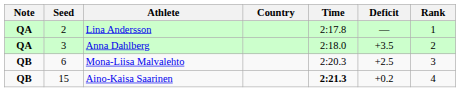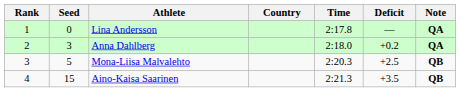 <table class="wikitable sortable" style="text-align:center" width=55%>
 <tr>
-<th>Note</th>
+<th>Rank</th>
 <th>Seed</th>
 <th>Athlete</th>
 <th>Country</th>
 <th>Time</th>
 <th>Deficit</th>
-<th>Rank</th>
+<th>Note</th>
 </tr>
 <tr bgcolor=ccffcc>
-<td><strong>QA</strong></td>
-<td>2</td>
+<td>1</td>
+<td>0</td>
 <td align=left><a href='#'>Lina Andersson</a></td>
 <td align=left></td>
 <td>2:17.8</td>
 <td>—</td>
-<td>1</td>
+<td><strong>QA</strong></td>
 </tr>
 <tr bgcolor=ccffcc>
-<td><strong>QA</strong></td>
+<td>2</td>
 <td>3</td>
 <td align=left><a href='#'>Anna Dahlberg</a></td>
 <td align=left></td>
 <td>2:18.0</td>
-<td>+3.5</td>
-<td>2</td>
+<td>+0.2</td>
+<td><strong>QA</strong></td>
 </tr>
 <tr>
-<td><strong>QB</strong></td>
-<td>6</td>
+<td>3</td>
+<td>5</td>
 <td align=left><a href='#'>Mona-Liisa Malvalehto</a></td>
 <td align=left></td>
 <td>2:20.3</td>
 <td>+2.5</td>
-<td>3</td>
+<td><strong>QB</strong></td>
 </tr>
 <tr>
-<td><strong>QB</strong></td>
+<td>4</td>
 <td>15</td>
 <td align=left><a href='#'>Aino-Kaisa Saarinen</a></td>
 <td align=left></td>
-<td><strong>2:21.3</strong></td>
-<td>+0.2</td>
-<td>4</td>
+<td>2:21.3</td>
+<td>+3.5</td>
+<td><strong>QB</strong></td>
 </tr>
 </table>
